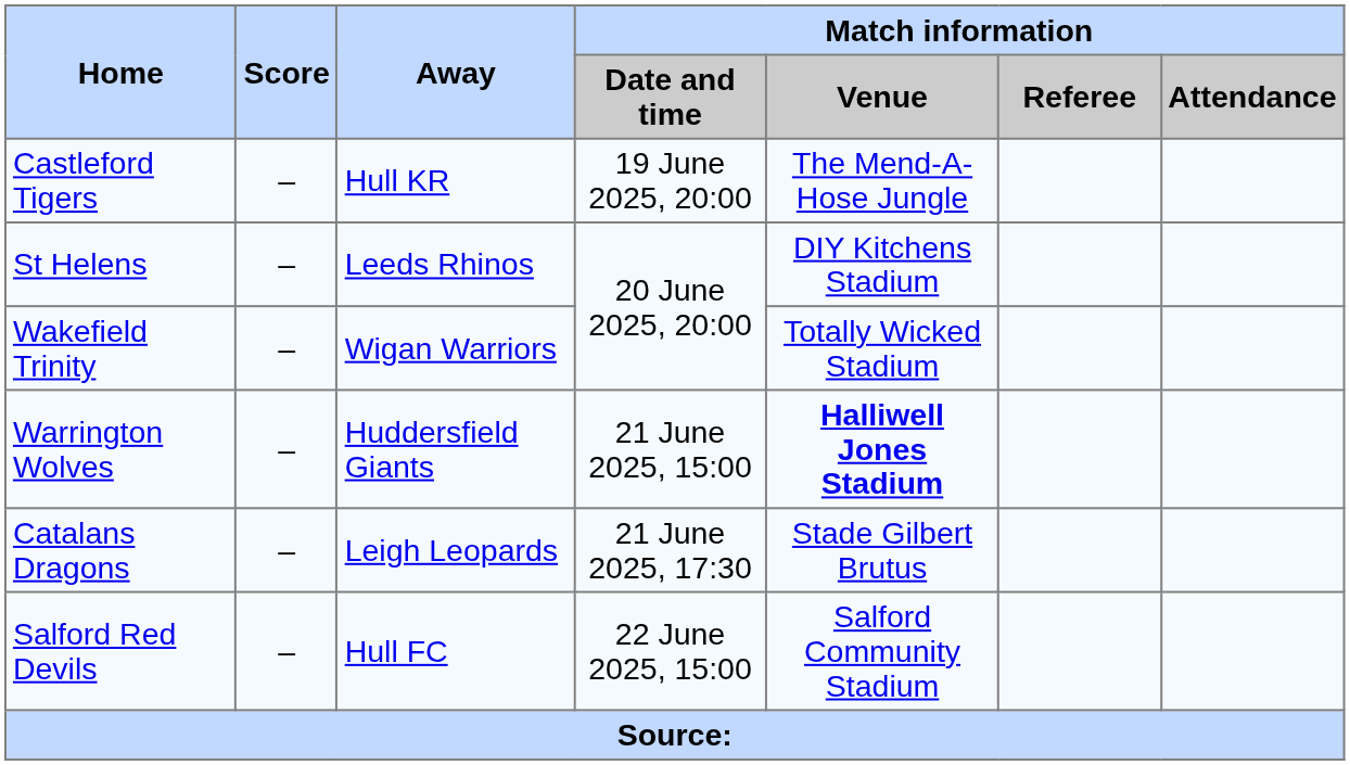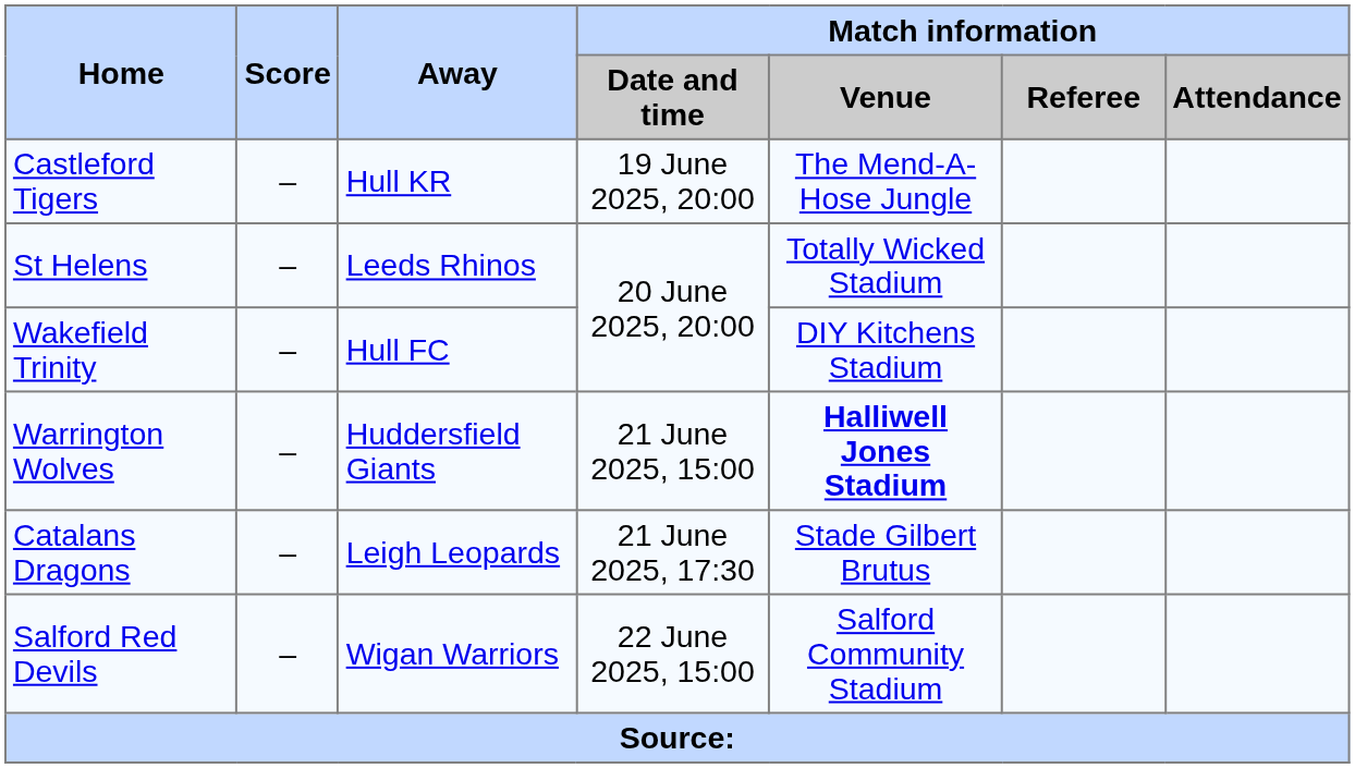 <table border=1 style="border-collapse:collapse; font-size:90%; text-align:center;" cellpadding=3 cellspacing=0 width=100%>
 <tr style="background:#C1D8ff;">
 <th scope="col" rowspan=2 width=19%>Home</th>
 <th scope="col" rowspan=2 width=6%>Score</th>
 <th scope="col" rowspan=2 width=19%>Away</th>
 <th colspan=4>Match information</th>
 </tr>
 <tr style="background:#CCCCCC;">
 <th scope="col" width=17%>Date and time</th>
 <th scope="col" width=19%>Venue</th>
 <th scope="col" width=13%>Referee</th>
 <th scope="col" width=7%>Attendance</th>
 </tr>
 <tr style="background:#F5FAFF;">
 <td style="text-align:left;"> <a href='#'>Castleford Tigers</a></td>
 <td>–</td>
 <td style="text-align:left;"> <a href='#'>Hull KR</a></td>
 <td>19 June 2025, 20:00</td>
 <td><a href='#'>The Mend-A-Hose Jungle</a></td>
 <td></td>
 <td></td>
 </tr>
 <tr style="background:#F5FAFF;">
 <td style="text-align:left;"> <a href='#'>St Helens</a></td>
 <td>–</td>
 <td style="text-align:left;"> <a href='#'>Leeds Rhinos</a></td>
 <td Rowspan=2>20 June 2025, 20:00</td>
-<td><a href='#'>DIY Kitchens Stadium</a></td>
+<td><a href='#'>Totally Wicked Stadium</a></td>
 <td></td>
 <td></td>
 </tr>
 <tr style="background:#F5FAFF;">
 <td style="text-align:left;"> <a href='#'>Wakefield Trinity</a></td>
 <td>–</td>
-<td style="text-align:left;"> <a href='#'>Wigan Warriors</a></td>
-<td><a href='#'>Totally Wicked Stadium</a></td>
+<td style="text-align:left;"> <a href='#'>Hull FC</a></td>
+<td><a href='#'>DIY Kitchens Stadium</a></td>
 <td></td>
 <td></td>
 </tr>
 <tr style="background:#F5FAFF;">
 <td style="text-align:left;"> <a href='#'>Warrington Wolves</a></td>
 <td>–</td>
 <td style="text-align:left;"> <a href='#'>Huddersfield Giants</a></td>
 <td>21 June 2025, 15:00</td>
 <td><strong><a href='#'>Halliwell Jones Stadium</a></strong></td>
 <td></td>
 <td></td>
 </tr>
 <tr style="background:#F5FAFF;">
 <td style="text-align:left;"> <a href='#'>Catalans Dragons</a></td>
 <td>–</td>
 <td style="text-align:left;"> <a href='#'>Leigh Leopards</a></td>
 <td>21 June 2025, 17:30</td>
 <td><a href='#'>Stade Gilbert Brutus</a></td>
 <td></td>
 <td></td>
 </tr>
 <tr style="background:#F5FAFF;">
 <td style="text-align:left;"> <a href='#'>Salford Red Devils</a></td>
 <td>–</td>
-<td style="text-align:left;"> <a href='#'>Hull FC</a></td>
+<td style="text-align:left;"> <a href='#'>Wigan Warriors</a></td>
 <td>22 June 2025, 15:00</td>
 <td><a href='#'>Salford Community Stadium</a></td>
 <td></td>
 <td></td>
 </tr>
 <tr style="background:#c1d8ff;">
 <th colspan=7>Source:</th>
 </tr>
 </table>
